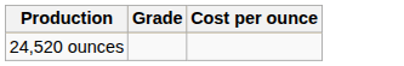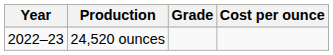 <table class="wikitable">
 <tr align="center" bgcolor="#DAA520">
+<th>Year</th>
 <th>Production</th>
 <th>Grade</th>
 <th>Cost per ounce</th>
 </tr>
 <tr style="text-align:center;">
+<td>2022–23</td>
 <td>24,520 ounces</td>
 <td></td>
 <td></td>
 </tr>
 </table>
